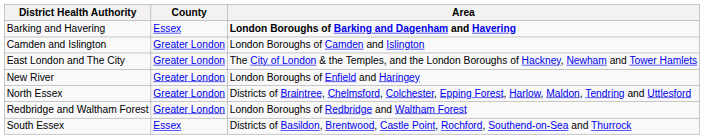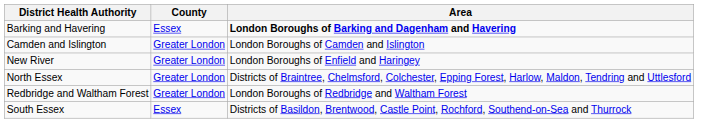 <table class="wikitable">
 <tr>
 <th>District Health Authority</th>
 <th>County</th>
 <th>Area</th>
 </tr>
 <tr>
 <td>Barking and Havering</td>
 <td><a href='#'>Essex</a></td>
 <td><strong>London Boroughs of <a href='#'>Barking and Dagenham</a> and <a href='#'>Havering</a></strong></td>
 </tr>
 <tr>
 <td>Camden and Islington</td>
 <td><a href='#'>Greater London</a></td>
 <td>London Boroughs of <a href='#'>Camden</a> and <a href='#'>Islington</a></td>
-</tr>
-<tr>
-<td>East London and The City</td>
-<td><a href='#'>Greater London</a></td>
-<td>The <a href='#'>City of London</a> & the Temples, and the London Boroughs of <a href='#'>Hackney</a>, <a href='#'>Newham</a> and <a href='#'>Tower Hamlets</a></td>
 </tr>
 <tr>
 <td>New River</td>
 <td><a href='#'>Greater London</a></td>
 <td>London Boroughs of <a href='#'>Enfield</a> and <a href='#'>Haringey</a></td>
 </tr>
 <tr>
 <td>North Essex</td>
 <td><a href='#'>Greater London</a></td>
 <td>Districts of <a href='#'>Braintree</a>, <a href='#'>Chelmsford</a>, <a href='#'>Colchester</a>, <a href='#'>Epping Forest</a>, <a href='#'>Harlow</a>, <a href='#'>Maldon</a>, <a href='#'>Tendring</a> and <a href='#'>Uttlesford</a></td>
 </tr>
 <tr>
 <td>Redbridge and Waltham Forest</td>
 <td><a href='#'>Greater London</a></td>
 <td>London Boroughs of <a href='#'>Redbridge</a> and <a href='#'>Waltham Forest</a></td>
 </tr>
 <tr>
 <td>South Essex</td>
 <td><a href='#'>Essex</a></td>
 <td>Districts of <a href='#'>Basildon</a>, <a href='#'>Brentwood</a>, <a href='#'>Castle Point</a>, <a href='#'>Rochford</a>, <a href='#'>Southend-on-Sea</a> and <a href='#'>Thurrock</a></td>
 </tr>
 </table>
